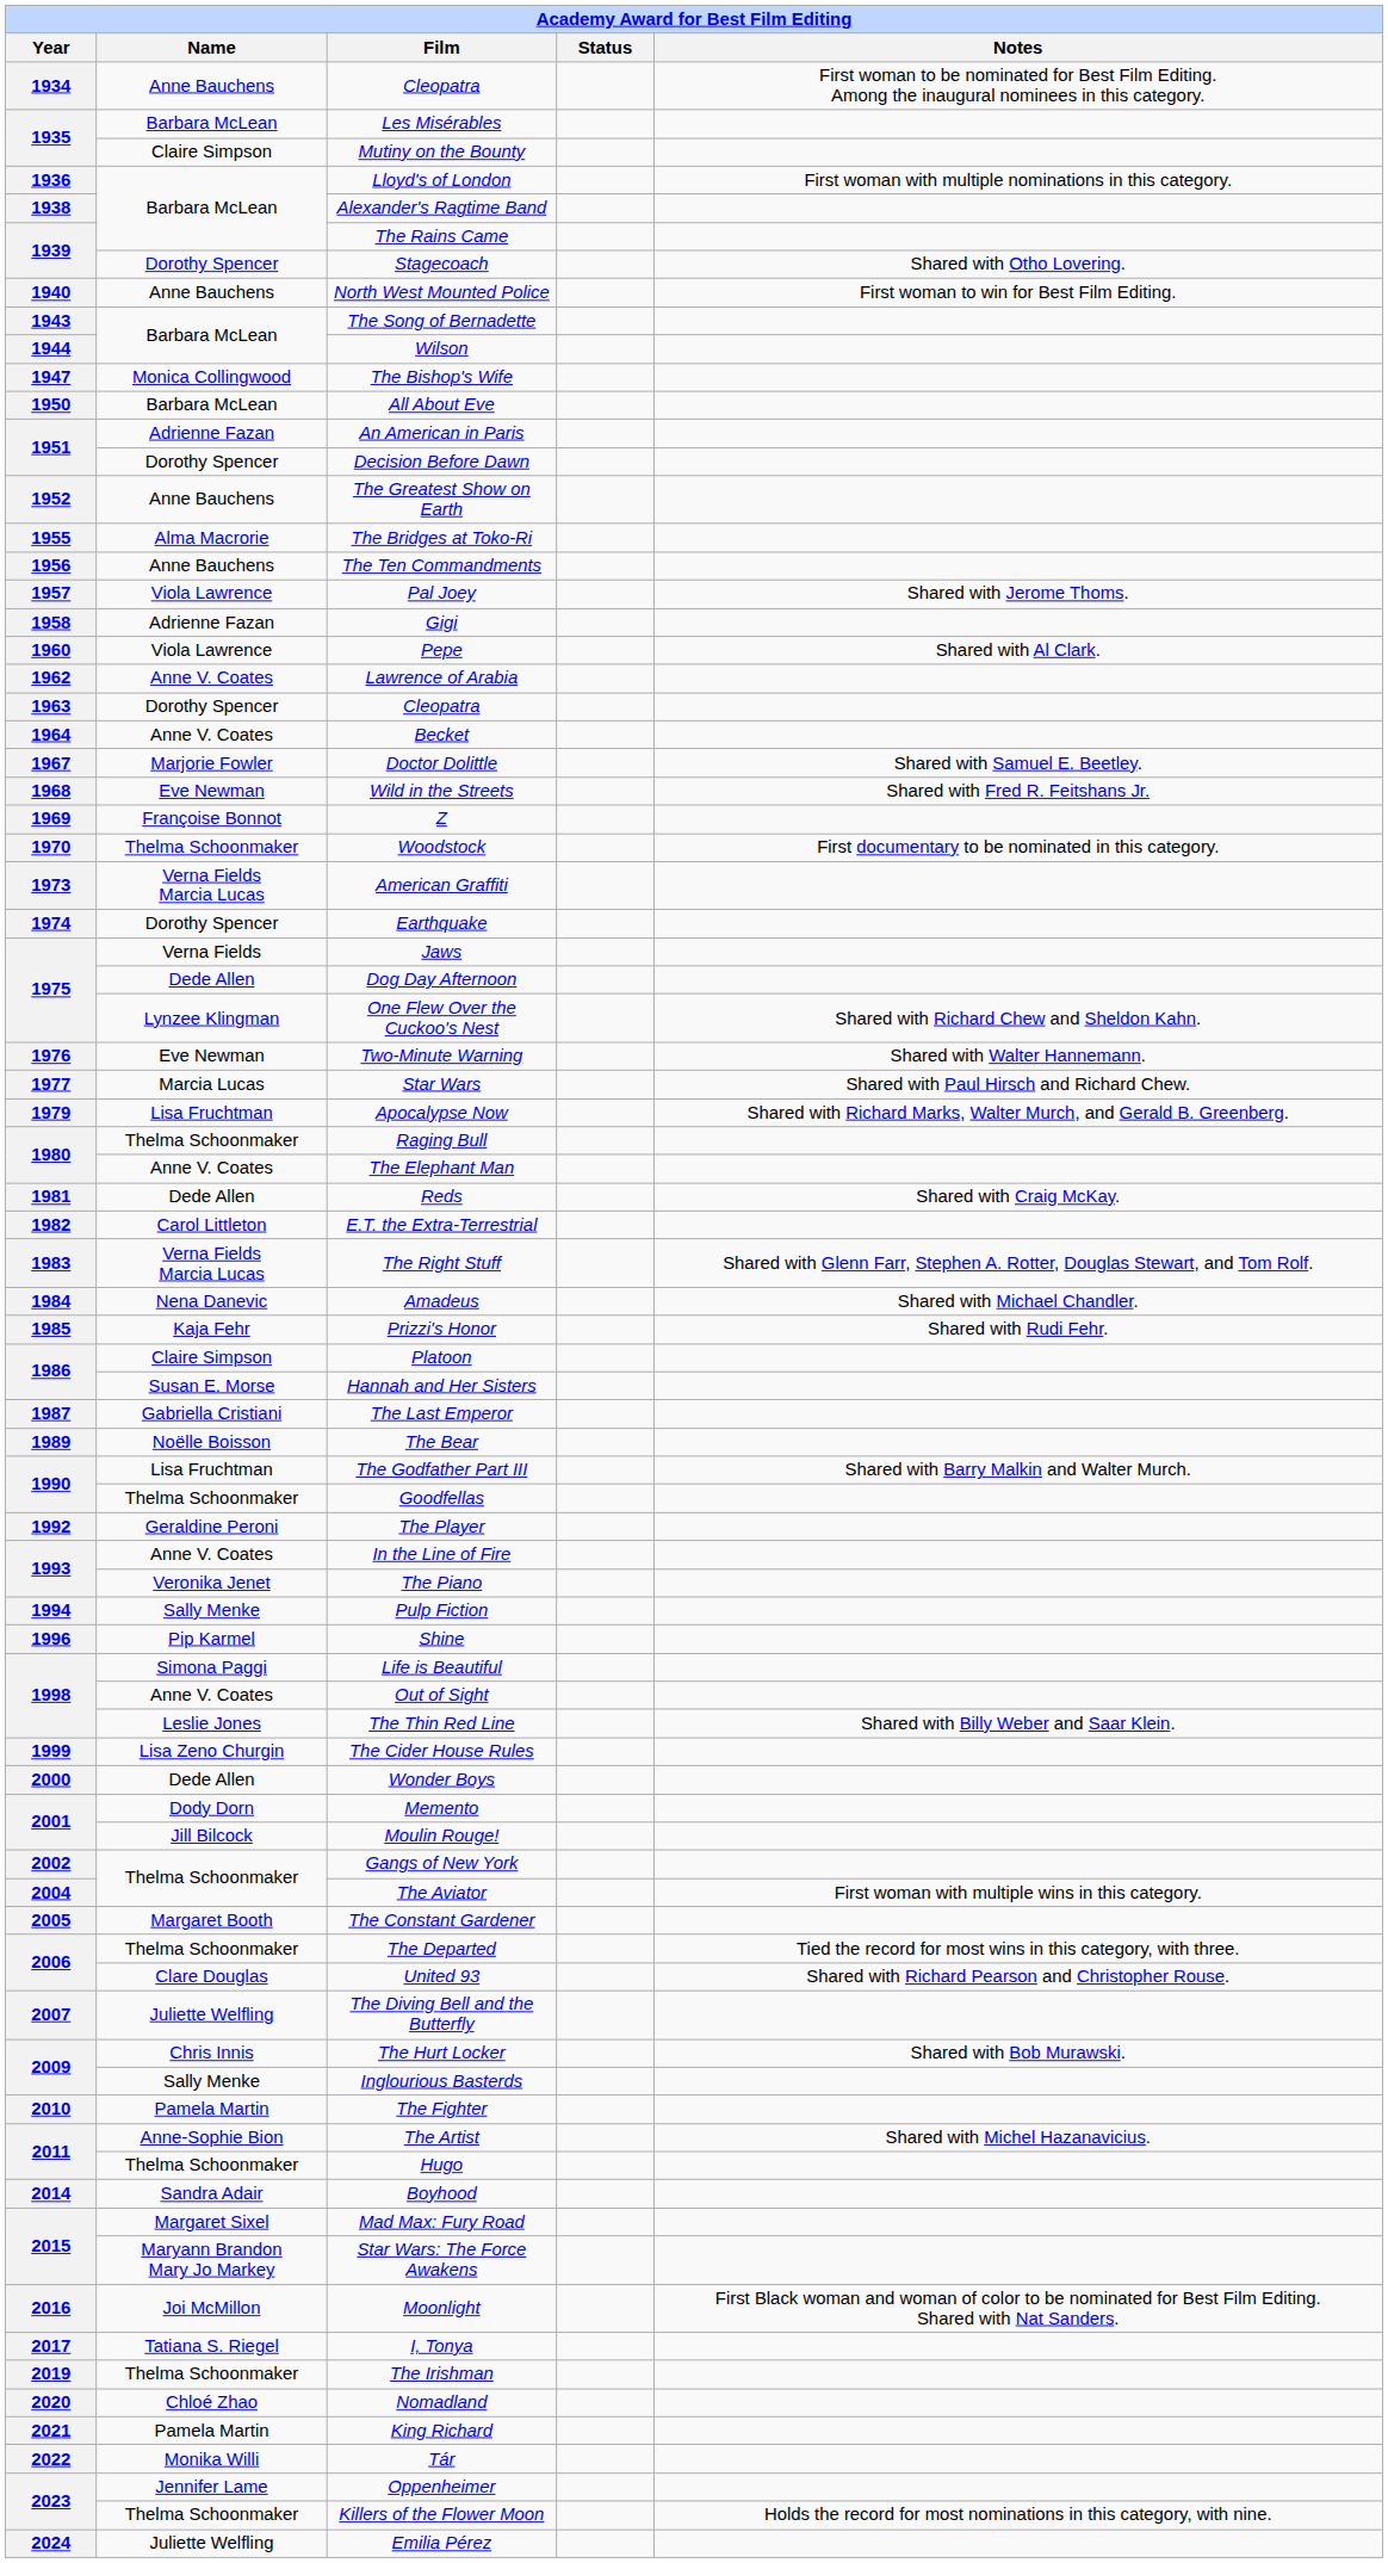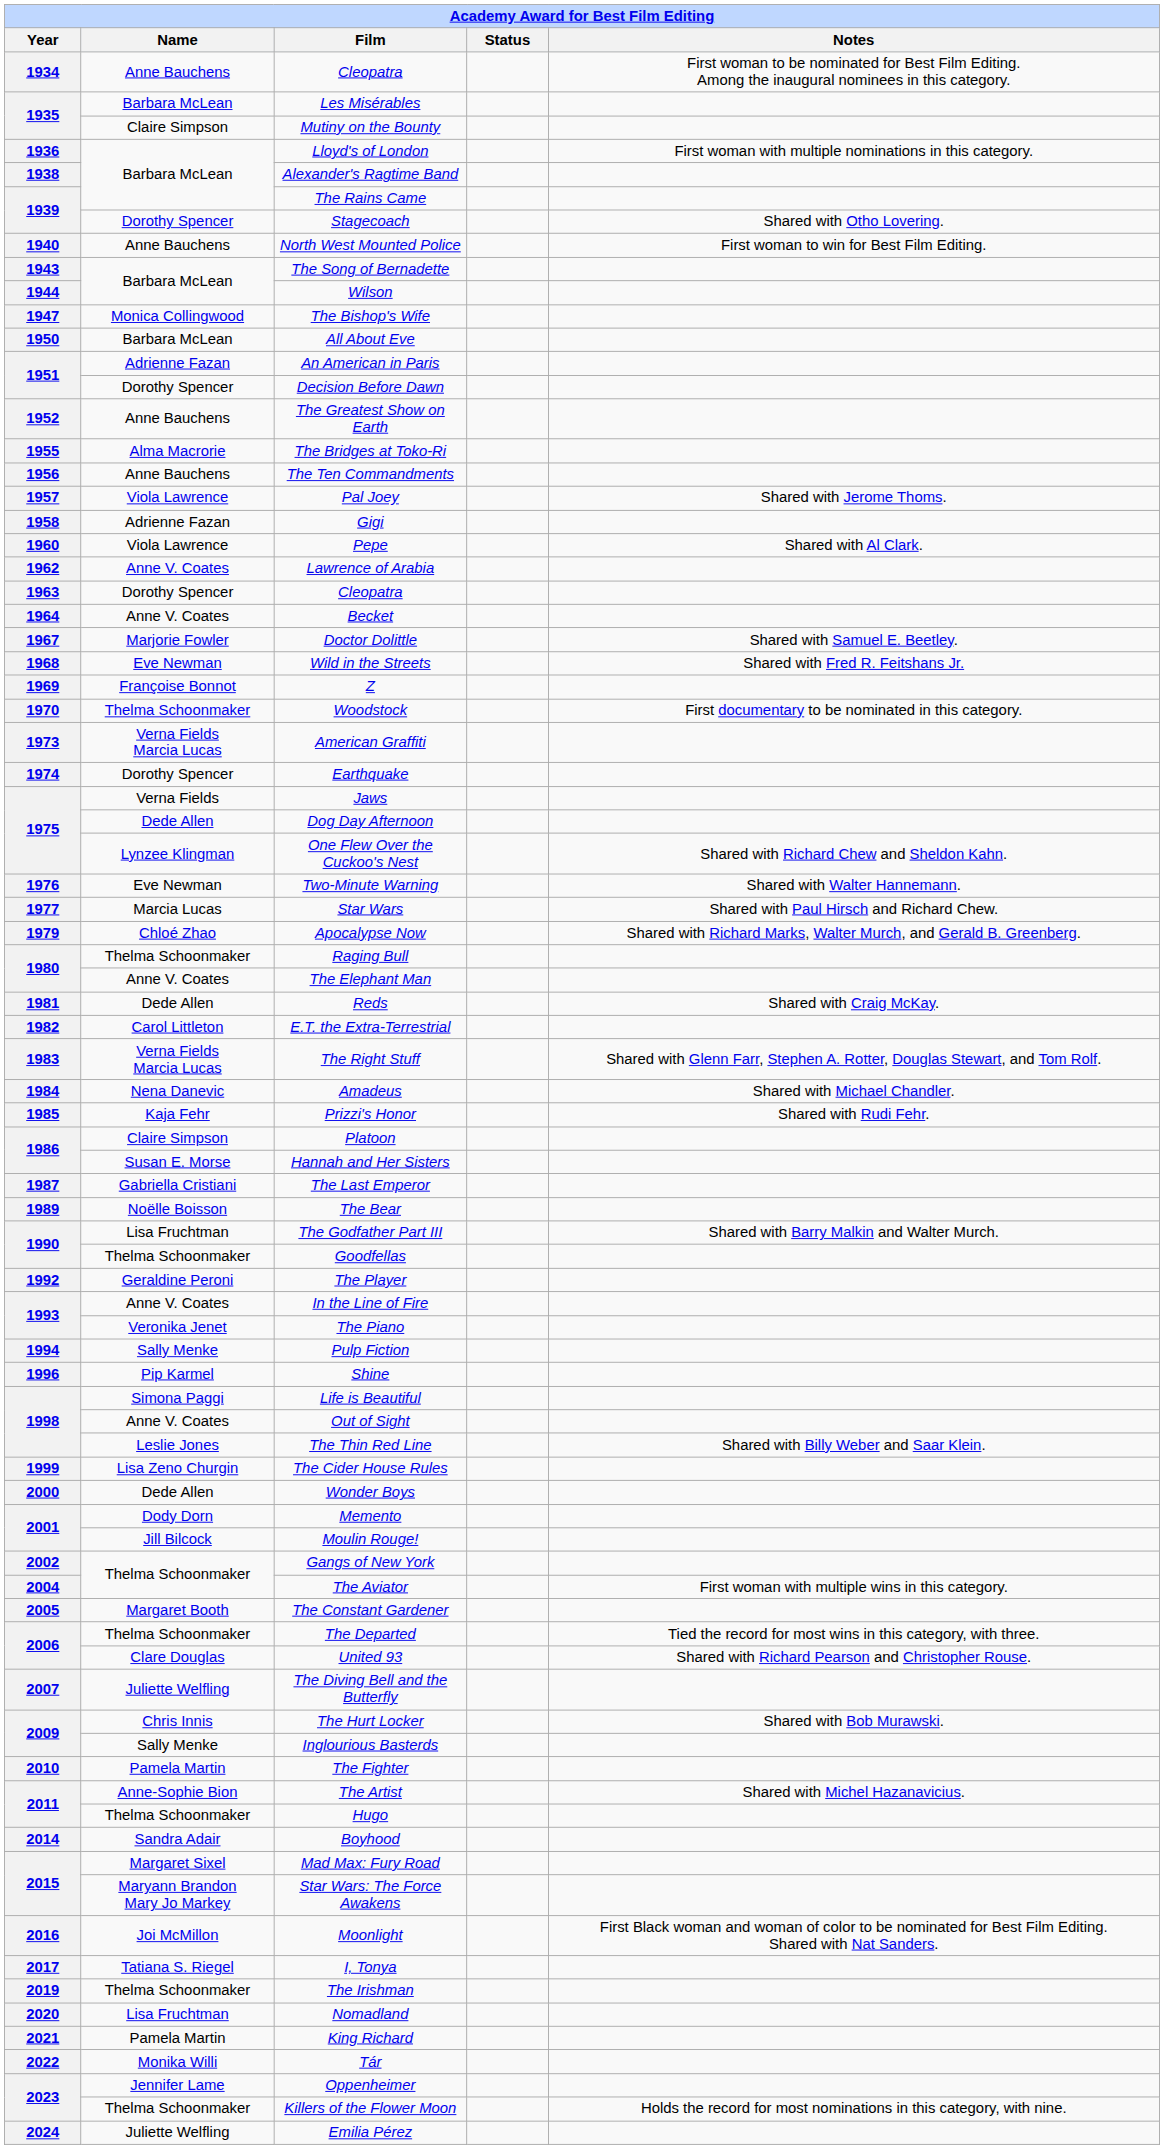 <table class="wikitable" style="text-align: center">
 <tr ---- bgcolor="#bfd7ff">
 <td colspan=5 align=center><strong><a href='#'>Academy Award for Best Film Editing</a></strong></td>
 </tr>
 <tr ---- bgcolor="#ebf5ff">
 <th width="075">Year</th>
 <th width="200">Name</th>
 <th width="200">Film</th>
 <th width="080">Status</th>
 <th width="650">Notes</th>
 </tr>
 <tr>
 <th><a href='#'>1934</a></th>
 <td><a href='#'>Anne Bauchens</a></td>
 <td><em><a href='#'>Cleopatra</a></em></td>
 <td></td>
 <td>First woman to be nominated for Best Film Editing.<br>Among the inaugural nominees in this category.</td>
 </tr>
 <tr>
 <th rowspan="2"><a href='#'>1935</a><br></th>
 <td><a href='#'>Barbara McLean</a></td>
 <td><em><a href='#'>Les Misérables</a></em></td>
 <td></td>
 <td></td>
 </tr>
 <tr>
 <td>Claire Simpson</td>
 <td><em><a href='#'>Mutiny on the Bounty</a></em></td>
 <td></td>
 <td></td>
 </tr>
 <tr>
 <th><a href='#'>1936</a></th>
 <td rowspan="3">Barbara McLean</td>
 <td><em><a href='#'>Lloyd's of London</a></em></td>
 <td></td>
 <td>First woman with multiple nominations in this category.</td>
 </tr>
 <tr>
 <th><a href='#'>1938</a></th>
 <td><em><a href='#'>Alexander's Ragtime Band</a></em></td>
 <td></td>
 <td></td>
 </tr>
 <tr>
 <th rowspan="2"><a href='#'>1939</a></th>
 <td><em><a href='#'>The Rains Came</a></em></td>
 <td></td>
 <td></td>
 </tr>
 <tr>
 <td><a href='#'>Dorothy Spencer</a></td>
 <td><em><a href='#'>Stagecoach</a></em></td>
 <td></td>
 <td>Shared with <a href='#'>Otho Lovering</a>.</td>
 </tr>
 <tr>
 <th><a href='#'>1940</a></th>
 <td>Anne Bauchens</td>
 <td><em><a href='#'>North West Mounted Police</a></em></td>
 <td></td>
 <td>First woman to win for Best Film Editing.</td>
 </tr>
 <tr>
 <th><a href='#'>1943</a></th>
 <td rowspan="2">Barbara McLean</td>
 <td><em><a href='#'>The Song of Bernadette</a></em></td>
 <td></td>
 <td></td>
 </tr>
 <tr>
 <th><a href='#'>1944</a></th>
 <td><em><a href='#'>Wilson</a></em></td>
 <td></td>
 <td></td>
 </tr>
 <tr>
 <th><a href='#'>1947</a></th>
 <td><a href='#'>Monica Collingwood</a></td>
 <td><em><a href='#'>The Bishop's Wife</a></em></td>
 <td></td>
 <td></td>
 </tr>
 <tr>
 <th><a href='#'>1950</a></th>
 <td>Barbara McLean</td>
 <td><em><a href='#'>All About Eve</a></em></td>
 <td></td>
 <td></td>
 </tr>
 <tr>
 <th rowspan="2"><a href='#'>1951</a></th>
 <td><a href='#'>Adrienne Fazan</a></td>
 <td><em><a href='#'>An American in Paris</a></em></td>
 <td></td>
 <td></td>
 </tr>
 <tr>
 <td>Dorothy Spencer</td>
 <td><em><a href='#'>Decision Before Dawn</a></em></td>
 <td></td>
 <td></td>
 </tr>
 <tr>
 <th><a href='#'>1952</a></th>
 <td>Anne Bauchens</td>
 <td><em><a href='#'>The Greatest Show on Earth</a></em></td>
 <td></td>
 <td></td>
 </tr>
 <tr>
 <th><a href='#'>1955</a></th>
 <td><a href='#'>Alma Macrorie</a></td>
 <td><em><a href='#'>The Bridges at Toko-Ri</a></em></td>
 <td></td>
 <td></td>
 </tr>
 <tr>
 <th><a href='#'>1956</a></th>
 <td>Anne Bauchens</td>
 <td><em><a href='#'>The Ten Commandments</a></em></td>
 <td></td>
 <td></td>
 </tr>
 <tr>
 <th><a href='#'>1957</a></th>
 <td><a href='#'>Viola Lawrence</a></td>
 <td><em><a href='#'>Pal Joey</a></em></td>
 <td></td>
 <td>Shared with <a href='#'>Jerome Thoms</a>.</td>
 </tr>
 <tr>
 <th><a href='#'>1958</a></th>
 <td>Adrienne Fazan</td>
 <td><em><a href='#'>Gigi</a></em></td>
 <td></td>
 <td></td>
 </tr>
 <tr>
 <th><a href='#'>1960</a></th>
 <td>Viola Lawrence</td>
 <td><em><a href='#'>Pepe</a></em></td>
 <td></td>
 <td>Shared with <a href='#'>Al Clark</a>.</td>
 </tr>
 <tr>
 <th><a href='#'>1962</a></th>
 <td><a href='#'>Anne V. Coates</a></td>
 <td><em><a href='#'>Lawrence of Arabia</a></em></td>
 <td></td>
 <td></td>
 </tr>
 <tr>
 <th><a href='#'>1963</a></th>
 <td>Dorothy Spencer</td>
 <td><em><a href='#'>Cleopatra</a></em></td>
 <td></td>
 <td></td>
 </tr>
 <tr>
 <th><a href='#'>1964</a></th>
 <td>Anne V. Coates</td>
 <td><em><a href='#'>Becket</a></em></td>
 <td></td>
 <td></td>
 </tr>
 <tr>
 <th><a href='#'>1967</a></th>
 <td><a href='#'>Marjorie Fowler</a></td>
 <td><em><a href='#'>Doctor Dolittle</a></em></td>
 <td></td>
 <td>Shared with <a href='#'>Samuel E. Beetley</a>.</td>
 </tr>
 <tr>
 <th><a href='#'>1968</a></th>
 <td><a href='#'>Eve Newman</a></td>
 <td><em><a href='#'>Wild in the Streets</a></em></td>
 <td></td>
 <td>Shared with <a href='#'>Fred R. Feitshans Jr.</a></td>
 </tr>
 <tr>
 <th><a href='#'>1969</a></th>
 <td><a href='#'>Françoise Bonnot</a></td>
 <td><em><a href='#'>Z</a></em></td>
 <td></td>
 <td></td>
 </tr>
 <tr>
 <th><a href='#'>1970</a></th>
 <td><a href='#'>Thelma Schoonmaker</a></td>
 <td><em><a href='#'>Woodstock</a></em></td>
 <td></td>
 <td>First <a href='#'>documentary</a> to be nominated in this category.</td>
 </tr>
 <tr>
 <th><a href='#'>1973</a></th>
 <td><a href='#'>Verna Fields</a><br><a href='#'>Marcia Lucas</a></td>
 <td><em><a href='#'>American Graffiti</a></em></td>
 <td></td>
 <td></td>
 </tr>
 <tr>
 <th><a href='#'>1974</a></th>
 <td>Dorothy Spencer</td>
 <td><em><a href='#'>Earthquake</a></em></td>
 <td></td>
 <td></td>
 </tr>
 <tr>
 <th rowspan="3"><a href='#'>1975</a></th>
 <td>Verna Fields</td>
 <td><em><a href='#'>Jaws</a></em></td>
 <td></td>
 <td></td>
 </tr>
 <tr>
 <td><a href='#'>Dede Allen</a></td>
 <td><em><a href='#'>Dog Day Afternoon</a></em></td>
 <td></td>
 <td></td>
 </tr>
 <tr>
 <td><a href='#'>Lynzee Klingman</a></td>
 <td><em><a href='#'>One Flew Over the Cuckoo's Nest</a></em></td>
 <td></td>
 <td>Shared with <a href='#'>Richard Chew</a> and <a href='#'>Sheldon Kahn</a>.</td>
 </tr>
 <tr>
 <th><a href='#'>1976</a></th>
 <td>Eve Newman</td>
 <td><em><a href='#'>Two-Minute Warning</a></em></td>
 <td></td>
 <td>Shared with <a href='#'>Walter Hannemann</a>.</td>
 </tr>
 <tr>
 <th><a href='#'>1977</a></th>
 <td>Marcia Lucas</td>
 <td><em><a href='#'>Star Wars</a></em></td>
 <td></td>
 <td>Shared with <a href='#'>Paul Hirsch</a> and Richard Chew.</td>
 </tr>
 <tr>
 <th><a href='#'>1979</a></th>
-<td><a href='#'>Lisa Fruchtman</a></td>
+<td><a href='#'>Chloé Zhao</a></td>
 <td><em><a href='#'>Apocalypse Now</a></em></td>
 <td></td>
 <td>Shared with <a href='#'>Richard Marks</a>, <a href='#'>Walter Murch</a>, and <a href='#'>Gerald B. Greenberg</a>.</td>
 </tr>
 <tr>
 <th rowspan="2"><a href='#'>1980</a></th>
 <td>Thelma Schoonmaker</td>
 <td><em><a href='#'>Raging Bull</a></em></td>
 <td></td>
 <td></td>
 </tr>
 <tr>
 <td>Anne V. Coates</td>
 <td><em><a href='#'>The Elephant Man</a></em></td>
 <td></td>
 <td></td>
 </tr>
 <tr>
 <th><a href='#'>1981</a></th>
 <td>Dede Allen</td>
 <td><em><a href='#'>Reds</a></em></td>
 <td></td>
 <td>Shared with <a href='#'>Craig McKay</a>.</td>
 </tr>
 <tr>
 <th><a href='#'>1982</a></th>
 <td><a href='#'>Carol Littleton</a></td>
 <td><em><a href='#'>E.T. the Extra-Terrestrial</a></em></td>
 <td></td>
 <td></td>
 </tr>
 <tr>
 <th><a href='#'>1983</a></th>
 <td><a href='#'>Verna Fields</a><br><a href='#'>Marcia Lucas</a></td>
 <td><em><a href='#'>The Right Stuff</a></em></td>
 <td></td>
 <td>Shared with <a href='#'>Glenn Farr</a>, <a href='#'>Stephen A. Rotter</a>, <a href='#'>Douglas Stewart</a>, and <a href='#'>Tom Rolf</a>.</td>
 </tr>
 <tr>
 <th><a href='#'>1984</a></th>
 <td><a href='#'>Nena Danevic</a></td>
 <td><em><a href='#'>Amadeus</a></em></td>
 <td></td>
 <td>Shared with <a href='#'>Michael Chandler</a>.</td>
 </tr>
 <tr>
 <th><a href='#'>1985</a></th>
 <td><a href='#'>Kaja Fehr</a></td>
 <td><em><a href='#'>Prizzi's Honor</a></em></td>
 <td></td>
 <td>Shared with <a href='#'>Rudi Fehr</a>.</td>
 </tr>
 <tr>
 <th rowspan="2"><a href='#'>1986</a></th>
 <td><a href='#'>Claire Simpson</a></td>
 <td><em><a href='#'>Platoon</a></em></td>
 <td></td>
 <td></td>
 </tr>
 <tr>
 <td><a href='#'>Susan E. Morse</a></td>
 <td><em><a href='#'>Hannah and Her Sisters</a></em></td>
 <td></td>
 <td></td>
 </tr>
 <tr>
 <th><a href='#'>1987</a></th>
 <td><a href='#'>Gabriella Cristiani</a></td>
 <td><em><a href='#'>The Last Emperor</a></em></td>
 <td></td>
 <td></td>
 </tr>
 <tr>
 <th><a href='#'>1989</a></th>
 <td><a href='#'>Noëlle Boisson</a></td>
 <td><em><a href='#'>The Bear</a></em></td>
 <td></td>
 <td></td>
 </tr>
 <tr>
 <th rowspan="2"><a href='#'>1990</a></th>
 <td>Lisa Fruchtman</td>
 <td><em><a href='#'>The Godfather Part III</a></em></td>
 <td></td>
 <td>Shared with <a href='#'>Barry Malkin</a> and Walter Murch.</td>
 </tr>
 <tr>
 <td>Thelma Schoonmaker</td>
 <td><em><a href='#'>Goodfellas</a></em></td>
 <td></td>
 <td></td>
 </tr>
 <tr>
 <th><a href='#'>1992</a></th>
 <td><a href='#'>Geraldine Peroni</a></td>
 <td><em><a href='#'>The Player</a></em></td>
 <td></td>
 <td></td>
 </tr>
 <tr>
 <th rowspan="2"><a href='#'>1993</a></th>
 <td>Anne V. Coates</td>
 <td><em><a href='#'>In the Line of Fire</a></em></td>
 <td></td>
 <td></td>
 </tr>
 <tr>
 <td><a href='#'>Veronika Jenet</a></td>
 <td><em><a href='#'>The Piano</a></em></td>
 <td></td>
 <td></td>
 </tr>
 <tr>
 <th><a href='#'>1994</a></th>
 <td><a href='#'>Sally Menke</a></td>
 <td><em><a href='#'>Pulp Fiction</a></em></td>
 <td></td>
 <td></td>
 </tr>
 <tr>
 <th><a href='#'>1996</a></th>
 <td><a href='#'>Pip Karmel</a></td>
 <td><em><a href='#'>Shine</a></em></td>
 <td></td>
 <td></td>
 </tr>
 <tr>
 <th rowspan="3"><a href='#'>1998</a></th>
 <td><a href='#'>Simona Paggi</a></td>
 <td><em><a href='#'>Life is Beautiful</a></em></td>
 <td></td>
 <td></td>
 </tr>
 <tr>
 <td>Anne V. Coates</td>
 <td><em><a href='#'>Out of Sight</a></em></td>
 <td></td>
 <td></td>
 </tr>
 <tr>
 <td><a href='#'>Leslie Jones</a></td>
 <td><em><a href='#'>The Thin Red Line</a></em></td>
 <td></td>
 <td>Shared with <a href='#'>Billy Weber</a> and <a href='#'>Saar Klein</a>.</td>
 </tr>
 <tr>
 <th><a href='#'>1999</a></th>
 <td><a href='#'>Lisa Zeno Churgin</a></td>
 <td><em><a href='#'>The Cider House Rules</a></em></td>
 <td></td>
 <td></td>
 </tr>
 <tr>
 <th><a href='#'>2000</a></th>
 <td>Dede Allen</td>
 <td><em><a href='#'>Wonder Boys</a></em></td>
 <td></td>
 <td></td>
 </tr>
 <tr>
 <th rowspan="2"><a href='#'>2001</a></th>
 <td><a href='#'>Dody Dorn</a></td>
 <td><em><a href='#'>Memento</a></em></td>
 <td></td>
 <td></td>
 </tr>
 <tr>
 <td><a href='#'>Jill Bilcock</a></td>
 <td><em><a href='#'>Moulin Rouge!</a></em></td>
 <td></td>
 <td></td>
 </tr>
 <tr>
 <th><a href='#'>2002</a></th>
 <td rowspan="2">Thelma Schoonmaker</td>
 <td><em><a href='#'>Gangs of New York</a></em></td>
 <td></td>
 <td></td>
 </tr>
 <tr>
 <th><a href='#'>2004</a></th>
 <td><em><a href='#'>The Aviator</a></em></td>
 <td></td>
 <td>First woman with multiple wins in this category.</td>
 </tr>
 <tr>
 <th><a href='#'>2005</a></th>
 <td><a href='#'>Margaret Booth</a></td>
 <td><em><a href='#'>The Constant Gardener</a></em></td>
 <td></td>
 <td></td>
 </tr>
 <tr>
 <th rowspan="2"><a href='#'>2006</a></th>
 <td>Thelma Schoonmaker</td>
 <td><em><a href='#'>The Departed</a></em></td>
 <td></td>
 <td>Tied the record for most wins in this category, with three.</td>
 </tr>
 <tr>
 <td><a href='#'>Clare Douglas</a></td>
 <td><em><a href='#'>United 93</a></em></td>
 <td></td>
 <td>Shared with <a href='#'>Richard Pearson</a> and <a href='#'>Christopher Rouse</a>.</td>
 </tr>
 <tr>
 <th><a href='#'>2007</a></th>
 <td><a href='#'>Juliette Welfling</a></td>
 <td><em><a href='#'>The Diving Bell and the Butterfly</a></em></td>
 <td></td>
 <td></td>
 </tr>
 <tr>
 <th rowspan="2"><a href='#'>2009</a></th>
 <td><a href='#'>Chris Innis</a></td>
 <td><em><a href='#'>The Hurt Locker</a></em></td>
 <td></td>
 <td>Shared with <a href='#'>Bob Murawski</a>.</td>
 </tr>
 <tr>
 <td>Sally Menke</td>
 <td><em><a href='#'>Inglourious Basterds</a></em></td>
 <td></td>
 <td></td>
 </tr>
 <tr>
 <th><a href='#'>2010</a></th>
 <td><a href='#'>Pamela Martin</a></td>
 <td><em><a href='#'>The Fighter</a></em></td>
 <td></td>
 <td></td>
 </tr>
 <tr>
 <th rowspan="2"><a href='#'>2011</a></th>
 <td><a href='#'>Anne-Sophie Bion</a></td>
 <td><em><a href='#'>The Artist</a></em></td>
 <td></td>
 <td>Shared with <a href='#'>Michel Hazanavicius</a>.</td>
 </tr>
 <tr>
 <td>Thelma Schoonmaker</td>
 <td><em><a href='#'>Hugo</a></em></td>
 <td></td>
 <td></td>
 </tr>
 <tr>
 <th><a href='#'>2014</a></th>
 <td><a href='#'>Sandra Adair</a></td>
 <td><em><a href='#'>Boyhood</a></em></td>
 <td></td>
 <td></td>
 </tr>
 <tr>
 <th rowspan="2"><a href='#'>2015</a></th>
 <td><a href='#'>Margaret Sixel</a></td>
 <td><em><a href='#'>Mad Max: Fury Road</a></em></td>
 <td></td>
 <td></td>
 </tr>
 <tr>
 <td><a href='#'>Maryann Brandon</a><br><a href='#'>Mary Jo Markey</a></td>
 <td><em><a href='#'>Star Wars: The Force Awakens</a></em></td>
 <td></td>
 <td></td>
 </tr>
 <tr>
 <th><a href='#'>2016</a></th>
 <td><a href='#'>Joi McMillon</a></td>
 <td><em><a href='#'>Moonlight</a></em></td>
 <td></td>
 <td>First Black woman and woman of color to be nominated for Best Film Editing.<br>Shared with <a href='#'>Nat Sanders</a>.</td>
 </tr>
 <tr>
 <th><a href='#'>2017</a></th>
 <td><a href='#'>Tatiana S. Riegel</a></td>
 <td><em><a href='#'>I, Tonya</a></em></td>
 <td></td>
 <td></td>
 </tr>
 <tr>
 <th><a href='#'>2019</a></th>
 <td>Thelma Schoonmaker</td>
 <td><em><a href='#'>The Irishman</a></em></td>
 <td></td>
 <td></td>
 </tr>
 <tr>
 <th><a href='#'>2020</a></th>
-<td><a href='#'>Chloé Zhao</a></td>
+<td><a href='#'>Lisa Fruchtman</a></td>
 <td><em><a href='#'>Nomadland</a></em></td>
 <td></td>
 <td></td>
 </tr>
 <tr>
 <th><a href='#'>2021</a></th>
 <td>Pamela Martin</td>
 <td><em><a href='#'>King Richard</a></em></td>
 <td></td>
 <td></td>
 </tr>
 <tr>
 <th><a href='#'>2022</a></th>
 <td><a href='#'>Monika Willi</a></td>
 <td><em><a href='#'>Tár</a></em></td>
 <td></td>
 <td></td>
 </tr>
 <tr>
 <th rowspan="2"><a href='#'>2023</a></th>
 <td><a href='#'>Jennifer Lame</a></td>
 <td><em><a href='#'>Oppenheimer</a></em></td>
 <td></td>
 <td></td>
 </tr>
 <tr>
 <td>Thelma Schoonmaker</td>
 <td><em><a href='#'>Killers of the Flower Moon</a></em></td>
 <td></td>
 <td>Holds the record for most nominations in this category, with nine.</td>
 </tr>
 <tr>
 <th><a href='#'>2024</a></th>
 <td>Juliette Welfling</td>
 <td><em><a href='#'>Emilia Pérez</a></em></td>
 <td></td>
 <td></td>
 </tr>
 </table>
